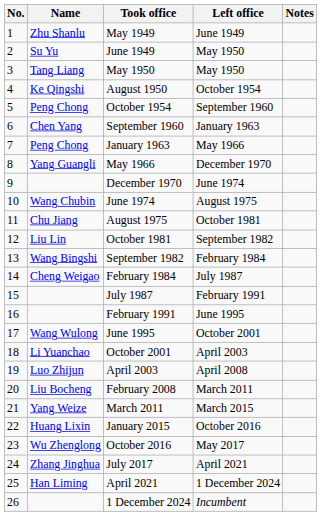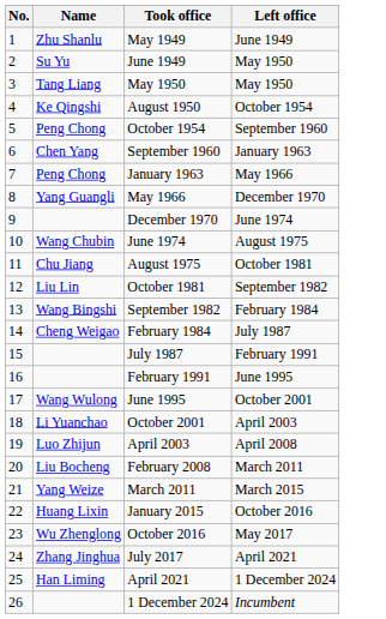 <table class="wikitable">
 <tr>
 <th>No.</th>
 <th>Name</th>
 <th>Took office</th>
 <th>Left office</th>
-<th>Notes</th>
 </tr>
 <tr>
 <td>1</td>
 <td><a href='#'>Zhu Shanlu</a></td>
 <td>May 1949</td>
 <td>June 1949</td>
-<td></td>
 </tr>
 <tr>
 <td>2</td>
 <td><a href='#'>Su Yu</a></td>
 <td>June 1949</td>
 <td>May 1950</td>
-<td></td>
 </tr>
 <tr>
 <td>3</td>
 <td><a href='#'>Tang Liang</a></td>
 <td>May 1950</td>
 <td>May 1950</td>
-<td></td>
 </tr>
 <tr>
 <td>4</td>
 <td><a href='#'>Ke Qingshi</a></td>
 <td>August 1950</td>
 <td>October 1954</td>
-<td></td>
 </tr>
 <tr>
 <td>5</td>
 <td><a href='#'>Peng Chong</a></td>
 <td>October 1954</td>
 <td>September 1960</td>
-<td></td>
 </tr>
 <tr>
 <td>6</td>
 <td><a href='#'>Chen Yang</a></td>
 <td>September 1960</td>
 <td>January 1963</td>
-<td></td>
 </tr>
 <tr>
 <td>7</td>
 <td><a href='#'>Peng Chong</a></td>
 <td>January 1963</td>
 <td>May 1966</td>
-<td></td>
 </tr>
 <tr>
 <td>8</td>
 <td><a href='#'>Yang Guangli</a></td>
 <td>May 1966</td>
 <td>December 1970</td>
-<td></td>
 </tr>
 <tr>
 <td>9</td>
 <td></td>
 <td>December 1970</td>
 <td>June 1974</td>
-<td></td>
 </tr>
 <tr>
 <td>10</td>
 <td><a href='#'>Wang Chubin</a></td>
 <td>June 1974</td>
 <td>August 1975</td>
-<td></td>
 </tr>
 <tr>
 <td>11</td>
 <td><a href='#'>Chu Jiang</a></td>
 <td>August 1975</td>
 <td>October 1981</td>
-<td></td>
 </tr>
 <tr>
 <td>12</td>
 <td><a href='#'>Liu Lin</a></td>
 <td>October 1981</td>
 <td>September 1982</td>
-<td></td>
 </tr>
 <tr>
 <td>13</td>
 <td><a href='#'>Wang Bingshi</a></td>
 <td>September 1982</td>
 <td>February 1984</td>
-<td></td>
 </tr>
 <tr>
 <td>14</td>
 <td><a href='#'>Cheng Weigao</a></td>
 <td>February 1984</td>
 <td>July 1987</td>
-<td></td>
 </tr>
 <tr>
 <td>15</td>
 <td></td>
 <td>July 1987</td>
 <td>February 1991</td>
-<td></td>
 </tr>
 <tr>
 <td>16</td>
 <td></td>
 <td>February 1991</td>
 <td>June 1995</td>
-<td></td>
 </tr>
 <tr>
 <td>17</td>
 <td><a href='#'>Wang Wulong</a></td>
 <td>June 1995</td>
 <td>October 2001</td>
-<td></td>
 </tr>
 <tr>
 <td>18</td>
 <td><a href='#'>Li Yuanchao</a></td>
 <td>October 2001</td>
 <td>April 2003</td>
-<td></td>
 </tr>
 <tr>
 <td>19</td>
 <td><a href='#'>Luo Zhijun</a></td>
 <td>April 2003</td>
 <td>April 2008</td>
-<td></td>
 </tr>
 <tr>
 <td>20</td>
 <td><a href='#'>Liu Bocheng</a></td>
 <td>February 2008</td>
 <td>March 2011</td>
-<td></td>
 </tr>
 <tr>
 <td>21</td>
 <td><a href='#'>Yang Weize</a></td>
 <td>March 2011</td>
 <td>March 2015</td>
-<td></td>
 </tr>
 <tr>
 <td>22</td>
 <td><a href='#'>Huang Lixin</a></td>
 <td>January 2015</td>
 <td>October 2016</td>
-<td></td>
 </tr>
 <tr>
 <td>23</td>
 <td><a href='#'>Wu Zhenglong</a></td>
 <td>October 2016</td>
 <td>May 2017</td>
-<td></td>
 </tr>
 <tr>
 <td>24</td>
 <td><a href='#'>Zhang Jinghua</a></td>
 <td>July 2017</td>
 <td>April 2021</td>
-<td></td>
 </tr>
 <tr>
 <td>25</td>
 <td><a href='#'>Han Liming</a></td>
 <td>April 2021</td>
 <td>1 December 2024</td>
-<td></td>
 </tr>
 <tr>
 <td>26</td>
 <td></td>
 <td>1 December 2024</td>
 <td><em>Incumbent</em></td>
-<td></td>
 </tr>
 </table>
